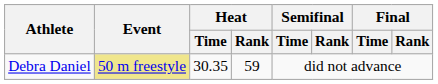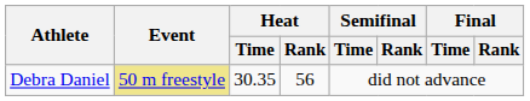 <table class=wikitable style="font-size:90%">
 <tr>
 <th rowspan="2">Athlete</th>
 <th rowspan="2">Event</th>
 <th colspan="2">Heat</th>
 <th colspan="2">Semifinal</th>
 <th colspan="2">Final</th>
 </tr>
 <tr style="font-size:95%">
 <th>Time</th>
 <th>Rank</th>
 <th>Time</th>
 <th>Rank</th>
 <th>Time</th>
 <th>Rank</th>
 </tr>
 <tr align=center>
 <td align=left><a href='#'>Debra Daniel</a></td>
 <td align=left style="background: khaki;"><a href='#'>50 m freestyle</a></td>
 <td>30.35</td>
-<td>59</td>
+<td>56</td>
 <td colspan=4>did not advance</td>
 </tr>
 </table>
